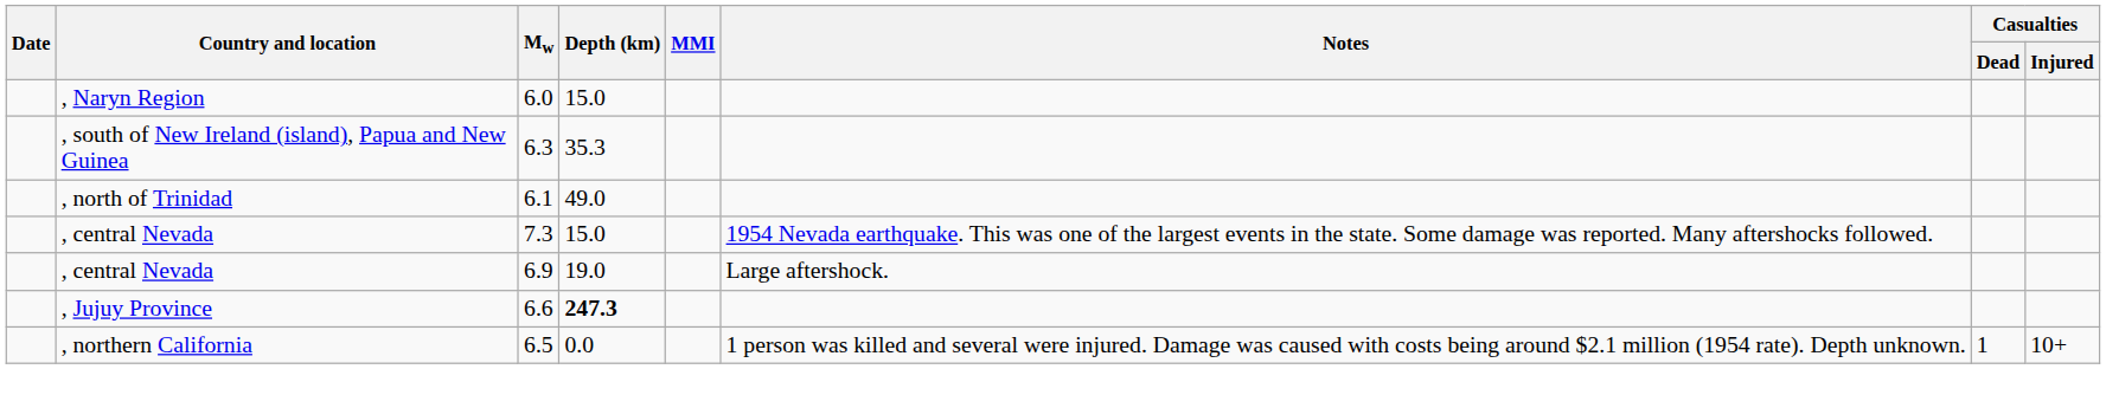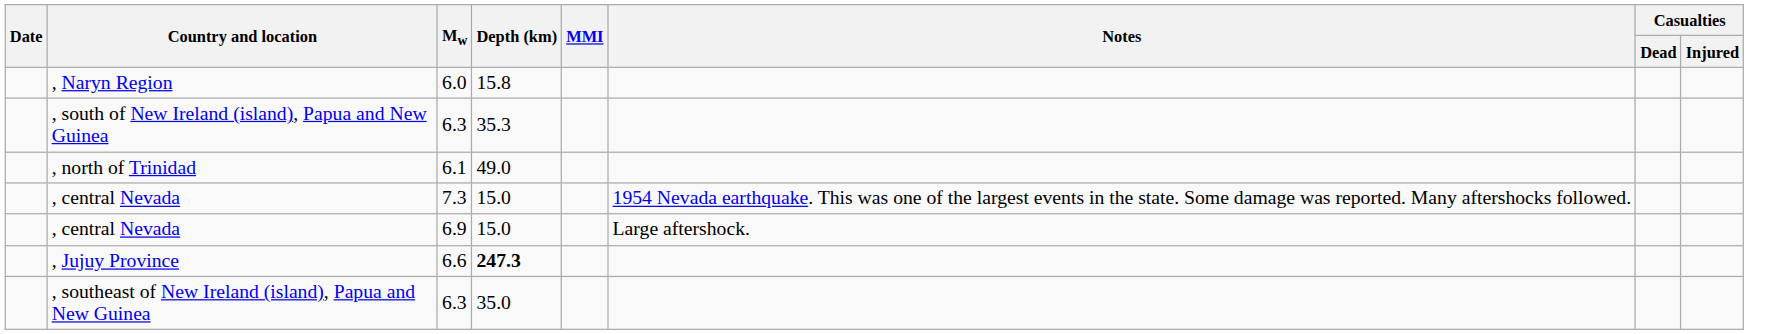 <table class="wikitable sortable sort-under" style="border:1px black; margin-left:1em;">
 <tr>
 <th rowspan="2"><small>Date</small></th>
 <th rowspan="2" style="width: 310px"><small>Country and location</small></th>
 <th rowspan="2"><small>M<sub>w</sub></small></th>
 <th rowspan="2"><small>Depth (km)</small></th>
 <th rowspan="2"><small><a href='#'>MMI</a></small></th>
 <th rowspan="2" class="unsortable"><small>Notes</small></th>
 <th colspan="2"><small>Casualties</small></th>
 </tr>
 <tr>
 <th><small>Dead</small></th>
 <th><small>Injured</small></th>
 </tr>
 <tr>
 <td></td>
 <td>, <a href='#'>Naryn Region</a></td>
 <td>6.0</td>
-<td>15.0</td>
+<td>15.8</td>
 <td></td>
 <td></td>
 <td></td>
 <td></td>
 </tr>
 <tr>
 <td></td>
 <td>, south of <a href='#'>New Ireland (island)</a>, <a href='#'>Papua and New Guinea</a></td>
 <td>6.3</td>
 <td>35.3</td>
 <td></td>
 <td></td>
 <td></td>
 <td></td>
 </tr>
 <tr>
 <td></td>
 <td>, north of <a href='#'>Trinidad</a></td>
 <td>6.1</td>
 <td>49.0</td>
 <td></td>
 <td></td>
 <td></td>
 <td></td>
 </tr>
 <tr>
 <td></td>
 <td>, central <a href='#'>Nevada</a></td>
 <td>7.3</td>
 <td>15.0</td>
 <td></td>
 <td><a href='#'>1954 Nevada earthquake</a>. This was one of the largest events in the state. Some damage was reported. Many aftershocks followed.</td>
 <td></td>
 <td></td>
 </tr>
 <tr>
 <td></td>
 <td>, central <a href='#'>Nevada</a></td>
 <td>6.9</td>
-<td>19.0</td>
+<td>15.0</td>
 <td></td>
 <td>Large aftershock.</td>
 <td></td>
 <td></td>
 </tr>
 <tr>
 <td></td>
 <td>, <a href='#'>Jujuy Province</a></td>
 <td>6.6</td>
 <td><strong>247.3</strong></td>
 <td></td>
 <td></td>
 <td></td>
 <td></td>
 </tr>
 <tr>
 <td></td>
-<td>, northern <a href='#'>California</a></td>
-<td>6.5</td>
-<td>0.0</td>
+<td>, southeast of <a href='#'>New Ireland (island)</a>, <a href='#'>Papua and New Guinea</a></td>
+<td>6.3</td>
+<td>35.0</td>
 <td></td>
-<td>1 person was killed and several were injured. Damage was caused with costs being around $2.1 million (1954 rate). Depth unknown.</td>
-<td>1</td>
-<td>10+</td>
+<td></td>
+<td></td>
+<td></td>
 </tr>
 </table>
